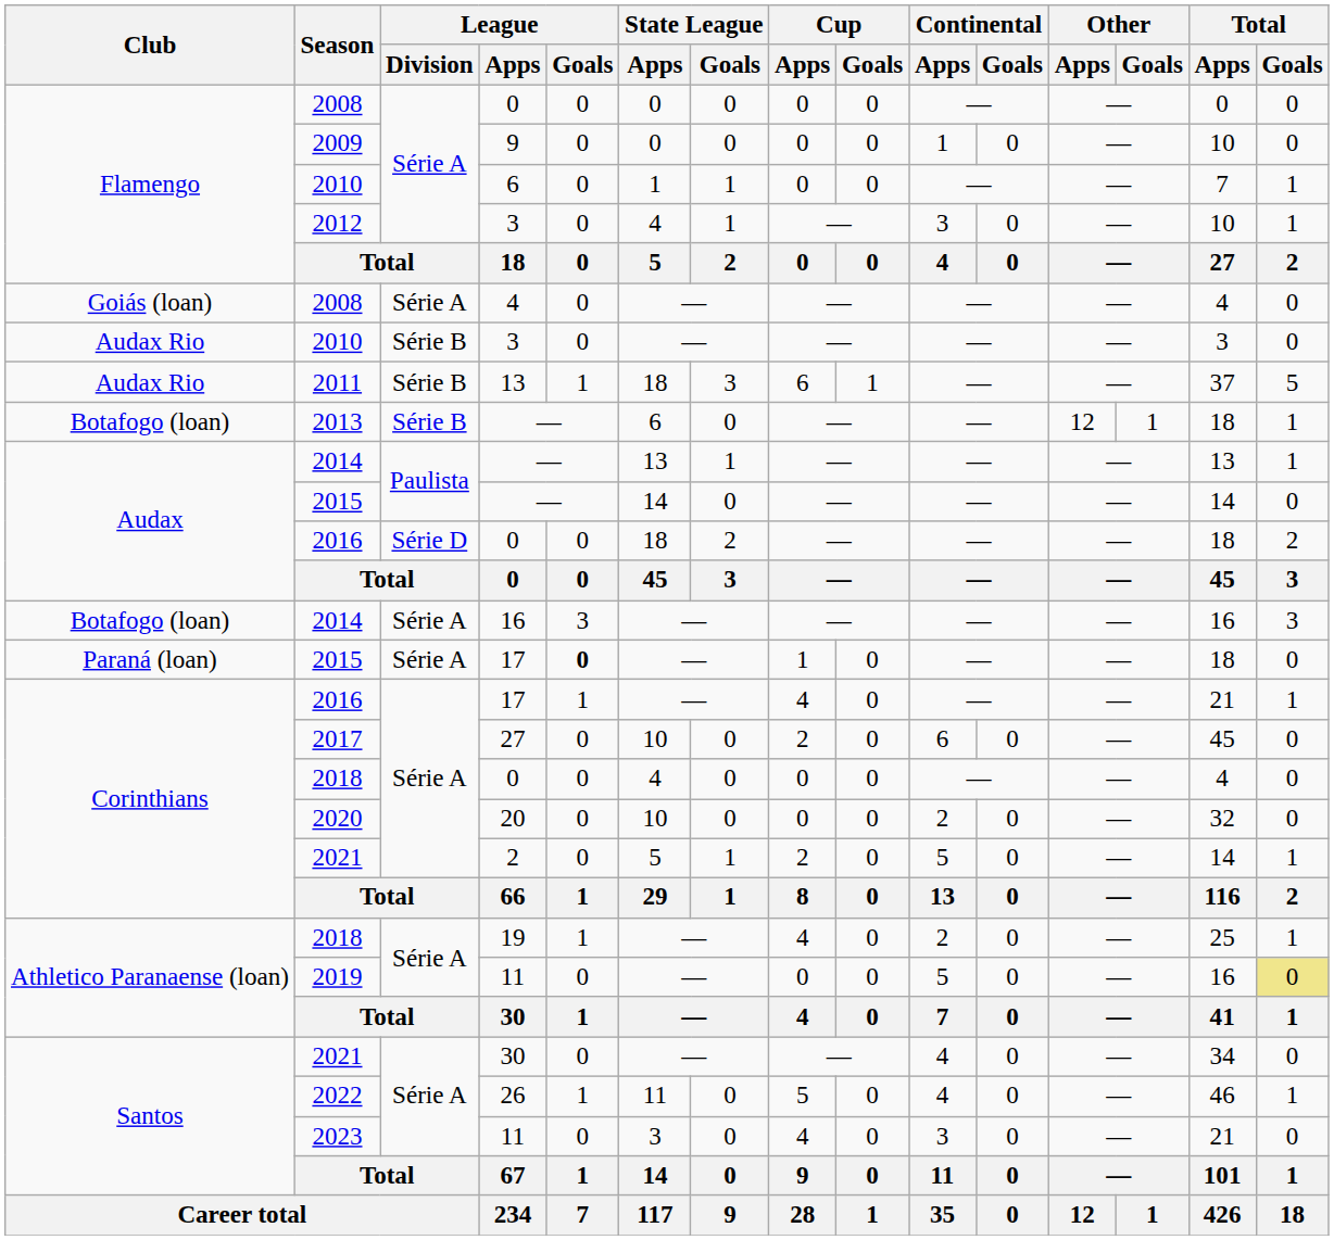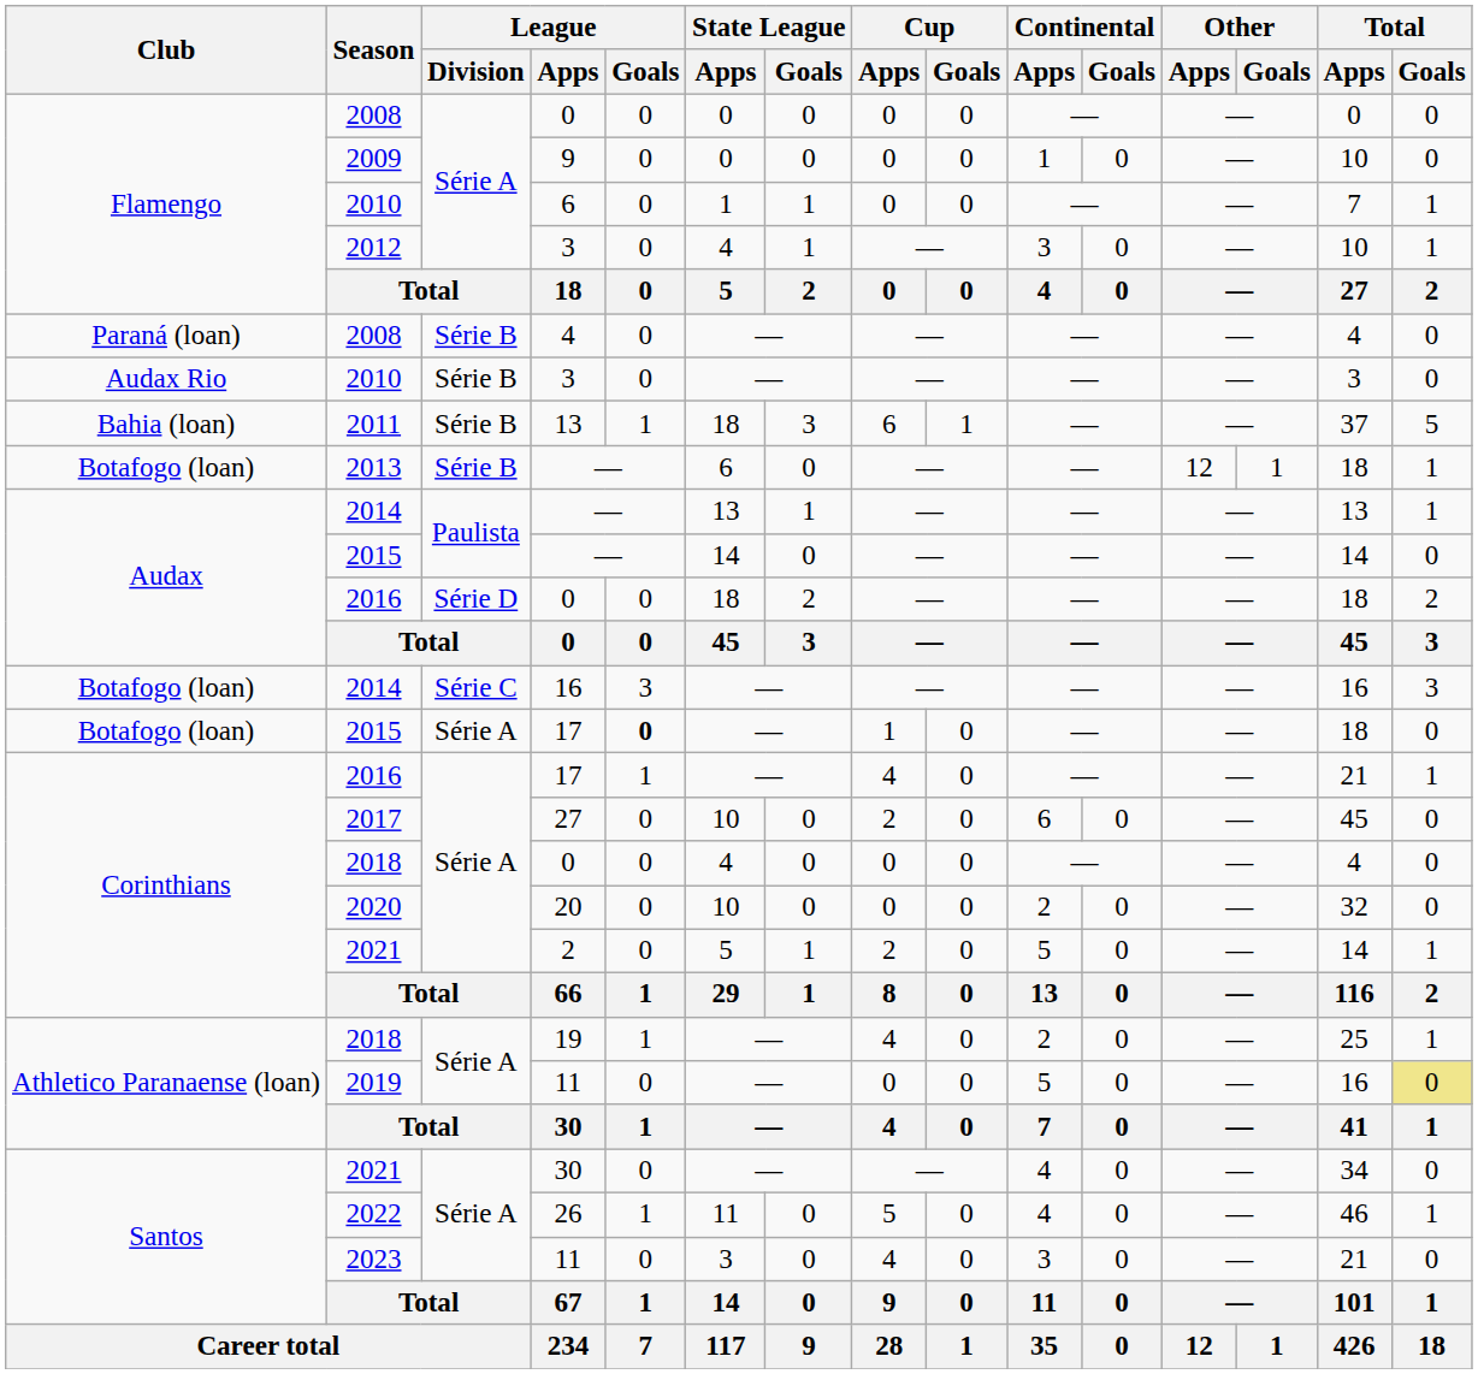 <table class="wikitable" style="text-align: center;">
 <tr>
 <th rowspan="2">Club</th>
 <th rowspan="2">Season</th>
 <th colspan="3">League</th>
 <th colspan="2">State League</th>
 <th colspan="2">Cup</th>
 <th colspan="2">Continental</th>
 <th colspan="2">Other</th>
 <th colspan="2">Total</th>
 </tr>
 <tr>
 <th>Division</th>
 <th>Apps</th>
 <th>Goals</th>
 <th>Apps</th>
 <th>Goals</th>
 <th>Apps</th>
 <th>Goals</th>
 <th>Apps</th>
 <th>Goals</th>
 <th>Apps</th>
 <th>Goals</th>
 <th>Apps</th>
 <th>Goals</th>
 </tr>
 <tr>
 <td rowspan="5" valign="center"><a href='#'>Flamengo</a></td>
 <td><a href='#'>2008</a></td>
 <td rowspan="4" valign="center"><a href='#'>Série A</a></td>
 <td>0</td>
 <td>0</td>
 <td>0</td>
 <td>0</td>
 <td>0</td>
 <td>0</td>
 <td colspan="2">—</td>
 <td colspan="2">—</td>
 <td>0</td>
 <td>0</td>
 </tr>
 <tr>
 <td><a href='#'>2009</a></td>
 <td>9</td>
 <td>0</td>
 <td>0</td>
 <td>0</td>
 <td>0</td>
 <td>0</td>
 <td>1</td>
 <td>0</td>
 <td colspan="2">—</td>
 <td>10</td>
 <td>0</td>
 </tr>
 <tr>
 <td><a href='#'>2010</a></td>
 <td>6</td>
 <td>0</td>
 <td>1</td>
 <td>1</td>
 <td>0</td>
 <td>0</td>
 <td colspan="2">—</td>
 <td colspan="2">—</td>
 <td>7</td>
 <td>1</td>
 </tr>
 <tr>
 <td><a href='#'>2012</a></td>
 <td>3</td>
 <td>0</td>
 <td>4</td>
 <td>1</td>
 <td colspan="2">—</td>
 <td>3</td>
 <td>0</td>
 <td colspan="2">—</td>
 <td>10</td>
 <td>1</td>
 </tr>
 <tr>
 <th colspan="2">Total</th>
 <th>18</th>
 <th>0</th>
 <th>5</th>
 <th>2</th>
 <th>0</th>
 <th>0</th>
 <th>4</th>
 <th>0</th>
 <th colspan="2">—</th>
 <th>27</th>
 <th>2</th>
 </tr>
 <tr>
-<td valign="center"><a href='#'>Goiás</a> (loan)</td>
+<td valign="center"><a href='#'>Paraná</a> (loan)</td>
 <td><a href='#'>2008</a></td>
-<td valign="center">Série A</td>
+<td valign="center"><a href='#'>Série B</a></td>
 <td>4</td>
 <td>0</td>
 <td colspan="2">—</td>
 <td colspan="2">—</td>
 <td colspan="2">—</td>
 <td colspan="2">—</td>
 <td>4</td>
 <td>0</td>
 </tr>
 <tr>
 <td valign="center"><a href='#'>Audax Rio</a></td>
 <td><a href='#'>2010</a></td>
 <td valign="center">Série B</td>
 <td>3</td>
 <td>0</td>
 <td colspan="2">—</td>
 <td colspan="2">—</td>
 <td colspan="2">—</td>
 <td colspan="2">—</td>
 <td>3</td>
 <td>0</td>
 </tr>
 <tr>
-<td valign="center"><a href='#'>Audax Rio</a></td>
+<td valign="center"><a href='#'>Bahia</a> (loan)</td>
 <td><a href='#'>2011</a></td>
 <td valign="center">Série B</td>
 <td>13</td>
 <td>1</td>
 <td>18</td>
 <td>3</td>
 <td>6</td>
 <td>1</td>
 <td colspan="2">—</td>
 <td colspan="2">—</td>
 <td>37</td>
 <td>5</td>
 </tr>
 <tr>
 <td valign="center"><a href='#'>Botafogo</a> (loan)</td>
 <td><a href='#'>2013</a></td>
 <td valign="center"><a href='#'>Série B</a></td>
 <td colspan="2">—</td>
 <td>6</td>
 <td>0</td>
 <td colspan="2">—</td>
 <td colspan="2">—</td>
 <td>12</td>
 <td>1</td>
 <td>18</td>
 <td>1</td>
 </tr>
 <tr>
 <td rowspan="4" valign="center"><a href='#'>Audax</a></td>
 <td><a href='#'>2014</a></td>
 <td rowspan="2" valign="center"><a href='#'>Paulista</a></td>
 <td colspan="2">—</td>
 <td>13</td>
 <td>1</td>
 <td colspan="2">—</td>
 <td colspan="2">—</td>
 <td colspan="2">—</td>
 <td>13</td>
 <td>1</td>
 </tr>
 <tr>
 <td><a href='#'>2015</a></td>
 <td colspan="2">—</td>
 <td>14</td>
 <td>0</td>
 <td colspan="2">—</td>
 <td colspan="2">—</td>
 <td colspan="2">—</td>
 <td>14</td>
 <td>0</td>
 </tr>
 <tr>
 <td><a href='#'>2016</a></td>
 <td><a href='#'>Série D</a></td>
 <td>0</td>
 <td>0</td>
 <td>18</td>
 <td>2</td>
 <td colspan="2">—</td>
 <td colspan="2">—</td>
 <td colspan="2">—</td>
 <td>18</td>
 <td>2</td>
 </tr>
 <tr>
 <th colspan="2">Total</th>
 <th>0</th>
 <th>0</th>
 <th>45</th>
 <th>3</th>
 <th colspan="2">—</th>
 <th colspan="2">—</th>
 <th colspan="2">—</th>
 <th>45</th>
 <th>3</th>
 </tr>
 <tr>
 <td valign="center"><a href='#'>Botafogo</a> (loan)</td>
 <td><a href='#'>2014</a></td>
-<td valign="center">Série A</td>
+<td valign="center"><a href='#'>Série C</a></td>
 <td>16</td>
 <td>3</td>
 <td colspan="2">—</td>
 <td colspan="2">—</td>
 <td colspan="2">—</td>
 <td colspan="2">—</td>
 <td>16</td>
 <td>3</td>
 </tr>
 <tr>
-<td valign="center"><a href='#'>Paraná</a> (loan)</td>
+<td valign="center"><a href='#'>Botafogo</a> (loan)</td>
 <td><a href='#'>2015</a></td>
 <td valign="center">Série A</td>
 <td>17</td>
 <td><strong>0</strong></td>
 <td colspan="2">—</td>
 <td>1</td>
 <td>0</td>
 <td colspan="2">—</td>
 <td colspan="2">—</td>
 <td>18</td>
 <td>0</td>
 </tr>
 <tr>
 <td rowspan="6" valign="center"><a href='#'>Corinthians</a></td>
 <td><a href='#'>2016</a></td>
 <td rowspan="5" valign="center">Série A</td>
 <td>17</td>
 <td>1</td>
 <td colspan="2">—</td>
 <td>4</td>
 <td>0</td>
 <td colspan="2">—</td>
 <td colspan="2">—</td>
 <td>21</td>
 <td>1</td>
 </tr>
 <tr>
 <td><a href='#'>2017</a></td>
 <td>27</td>
 <td>0</td>
 <td>10</td>
 <td>0</td>
 <td>2</td>
 <td>0</td>
 <td>6</td>
 <td>0</td>
 <td colspan="2">—</td>
 <td>45</td>
 <td>0</td>
 </tr>
 <tr>
 <td><a href='#'>2018</a></td>
 <td>0</td>
 <td>0</td>
 <td>4</td>
 <td>0</td>
 <td>0</td>
 <td>0</td>
 <td colspan="2">—</td>
 <td colspan="2">—</td>
 <td>4</td>
 <td>0</td>
 </tr>
 <tr>
 <td><a href='#'>2020</a></td>
 <td>20</td>
 <td>0</td>
 <td>10</td>
 <td>0</td>
 <td>0</td>
 <td>0</td>
 <td>2</td>
 <td>0</td>
 <td colspan="2">—</td>
 <td>32</td>
 <td>0</td>
 </tr>
 <tr>
 <td><a href='#'>2021</a></td>
 <td>2</td>
 <td>0</td>
 <td>5</td>
 <td>1</td>
 <td>2</td>
 <td>0</td>
 <td>5</td>
 <td>0</td>
 <td colspan="2">—</td>
 <td>14</td>
 <td>1</td>
 </tr>
 <tr>
 <th colspan="2"><strong>Total</strong></th>
 <th>66</th>
 <th>1</th>
 <th>29</th>
 <th>1</th>
 <th>8</th>
 <th>0</th>
 <th>13</th>
 <th>0</th>
 <th colspan="2">—</th>
 <th>116</th>
 <th>2</th>
 </tr>
 <tr>
 <td rowspan="3" valign="center"><a href='#'>Athletico Paranaense</a> (loan)</td>
 <td><a href='#'>2018</a></td>
 <td rowspan="2">Série A</td>
 <td>19</td>
 <td>1</td>
 <td colspan="2">—</td>
 <td>4</td>
 <td>0</td>
 <td>2</td>
 <td>0</td>
 <td colspan="2">—</td>
 <td>25</td>
 <td>1</td>
 </tr>
 <tr>
 <td><a href='#'>2019</a></td>
 <td>11</td>
 <td>0</td>
 <td colspan="2">—</td>
 <td>0</td>
 <td>0</td>
 <td>5</td>
 <td>0</td>
 <td colspan="2">—</td>
 <td>16</td>
 <td style="background: khaki;">0</td>
 </tr>
 <tr>
 <th colspan="2">Total</th>
 <th>30</th>
 <th>1</th>
 <th colspan="2">—</th>
 <th>4</th>
 <th>0</th>
 <th>7</th>
 <th>0</th>
 <th colspan="2">—</th>
 <th>41</th>
 <th>1</th>
 </tr>
 <tr>
 <td rowspan="4" valign="center"><a href='#'>Santos</a></td>
 <td><a href='#'>2021</a></td>
 <td rowspan="3" valign="center">Série A</td>
 <td>30</td>
 <td>0</td>
 <td colspan="2">—</td>
 <td colspan="2">—</td>
 <td>4</td>
 <td>0</td>
 <td colspan="2">—</td>
 <td>34</td>
 <td>0</td>
 </tr>
 <tr>
 <td><a href='#'>2022</a></td>
 <td>26</td>
 <td>1</td>
 <td>11</td>
 <td>0</td>
 <td>5</td>
 <td>0</td>
 <td>4</td>
 <td>0</td>
 <td colspan="2">—</td>
 <td>46</td>
 <td>1</td>
 </tr>
 <tr>
 <td><a href='#'>2023</a></td>
 <td>11</td>
 <td>0</td>
 <td>3</td>
 <td>0</td>
 <td>4</td>
 <td>0</td>
 <td>3</td>
 <td>0</td>
 <td colspan="2">—</td>
 <td>21</td>
 <td>0</td>
 </tr>
 <tr>
 <th colspan="2">Total</th>
 <th>67</th>
 <th>1</th>
 <th>14</th>
 <th>0</th>
 <th>9</th>
 <th>0</th>
 <th>11</th>
 <th>0</th>
 <th colspan="2">—</th>
 <th>101</th>
 <th>1</th>
 </tr>
 <tr>
 <th colspan="3"><strong>Career total</strong></th>
 <th>234</th>
 <th>7</th>
 <th>117</th>
 <th>9</th>
 <th>28</th>
 <th>1</th>
 <th>35</th>
 <th>0</th>
 <th>12</th>
 <th>1</th>
 <th>426</th>
 <th>18</th>
 </tr>
 </table>
